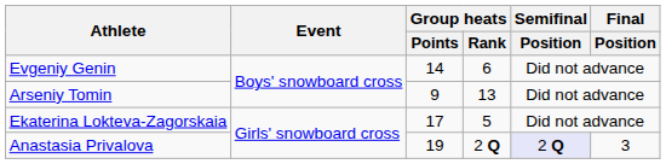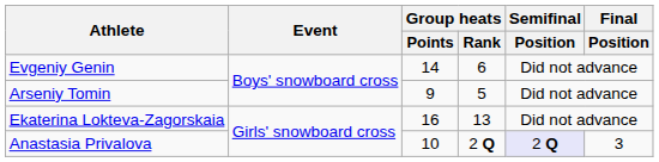 <table class="wikitable" style="font-size:90%; text-align:center;">
 <tr>
 <th rowspan=2>Athlete</th>
 <th rowspan=2>Event</th>
 <th colspan=2>Group heats</th>
 <th>Semifinal</th>
 <th>Final</th>
 </tr>
 <tr style="font-size:95%">
 <th>Points</th>
 <th>Rank</th>
 <th>Position</th>
 <th>Position</th>
 </tr>
 <tr>
 <td align=left><a href='#'>Evgeniy Genin</a></td>
 <td rowspan=2 align=left><a href='#'>Boys' snowboard cross</a></td>
 <td>14</td>
 <td>6</td>
 <td colspan=2>Did not advance</td>
 </tr>
 <tr>
 <td align=left><a href='#'>Arseniy Tomin</a></td>
 <td>9</td>
-<td>13</td>
+<td>5</td>
 <td colspan=2>Did not advance</td>
 </tr>
 <tr>
 <td align=left><a href='#'>Ekaterina Lokteva-Zagorskaia</a></td>
 <td rowspan=2 align=left><a href='#'>Girls' snowboard cross</a></td>
-<td>17</td>
-<td>5</td>
+<td>16</td>
+<td>13</td>
 <td colspan=2>Did not advance</td>
 </tr>
 <tr>
 <td align=left><a href='#'>Anastasia Privalova</a></td>
-<td>19</td>
+<td>10</td>
 <td>2 <strong>Q</strong></td>
 <td style="background: lavender;">2 <strong>Q</strong></td>
 <td>3</td>
 </tr>
 </table>
